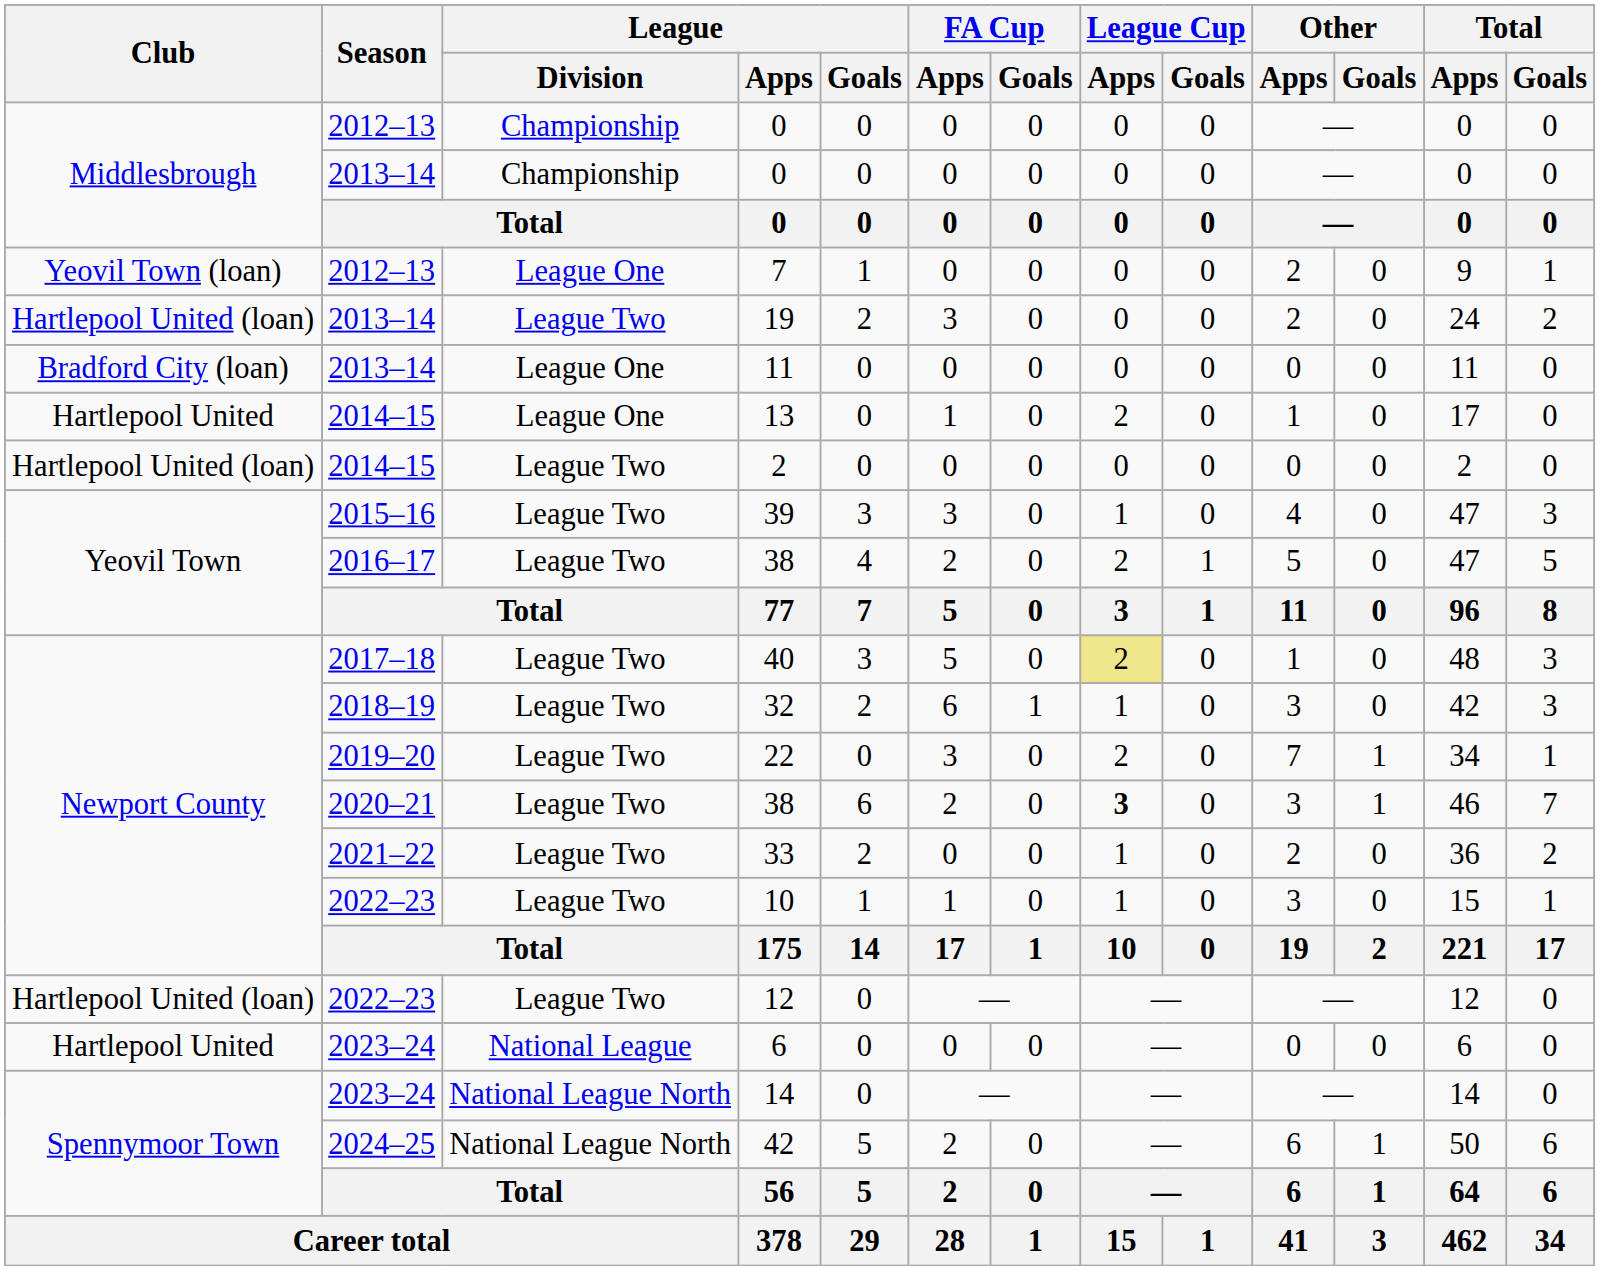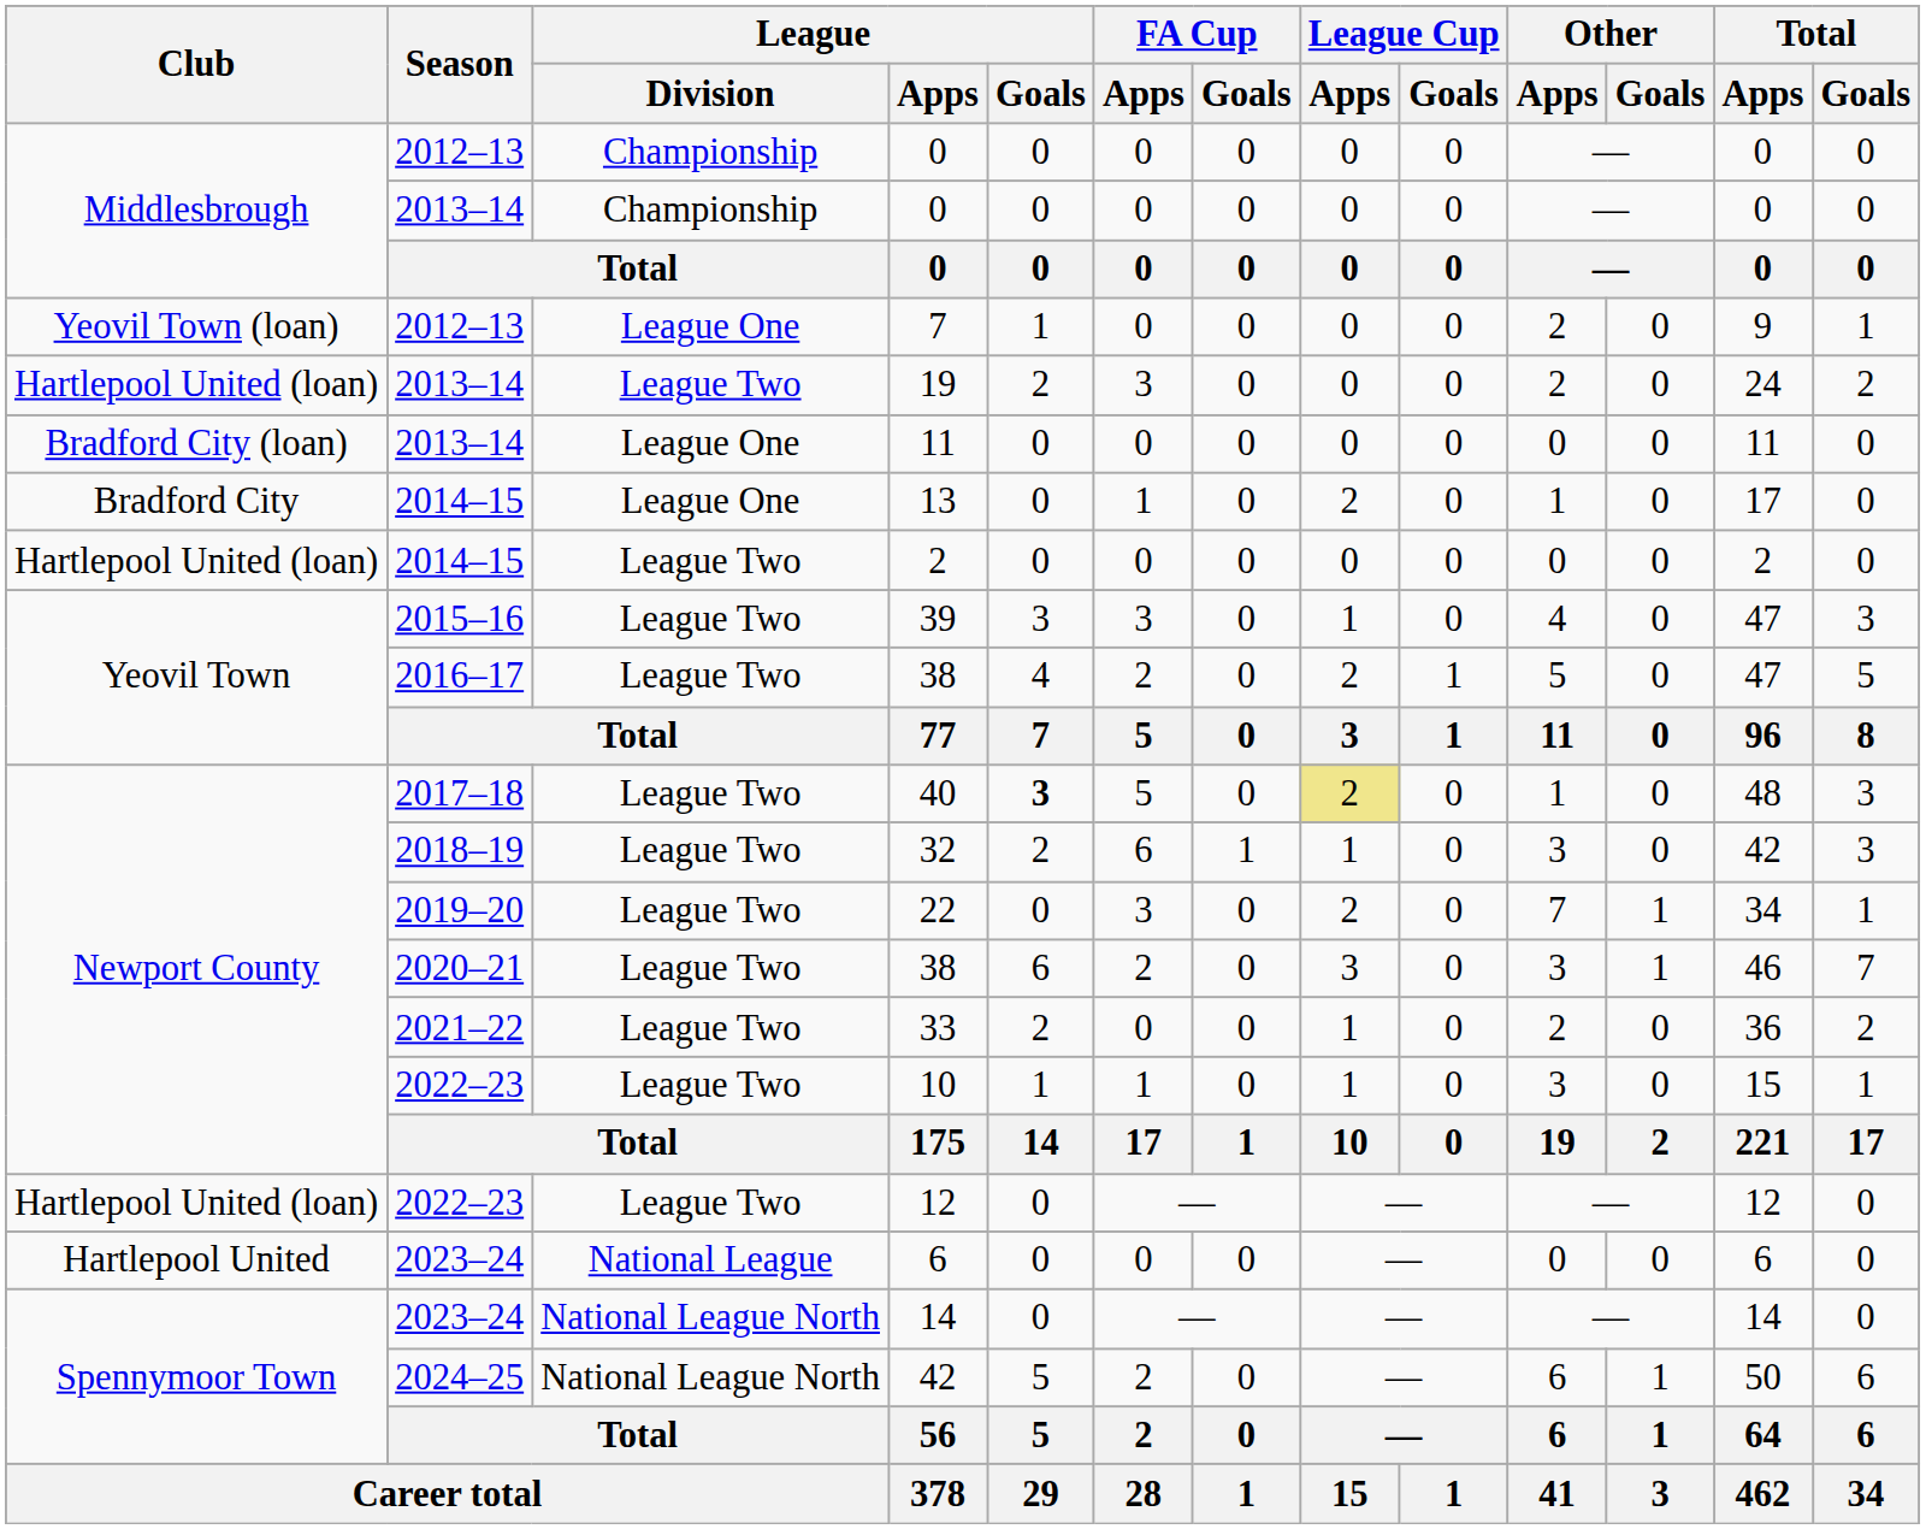 <table class=wikitable style="text-align: center">
 <tr>
 <th rowspan=2>Club</th>
 <th rowspan=2>Season</th>
 <th colspan=3>League</th>
 <th colspan=2><a href='#'>FA Cup</a></th>
 <th colspan=2><a href='#'>League Cup</a></th>
 <th colspan=2>Other</th>
 <th colspan=2>Total</th>
 </tr>
 <tr>
 <th>Division</th>
 <th>Apps</th>
 <th>Goals</th>
 <th>Apps</th>
 <th>Goals</th>
 <th>Apps</th>
 <th>Goals</th>
 <th>Apps</th>
 <th>Goals</th>
 <th>Apps</th>
 <th>Goals</th>
 </tr>
 <tr>
 <td rowspan=3><a href='#'>Middlesbrough</a></td>
 <td><a href='#'>2012–13</a></td>
 <td><a href='#'>Championship</a></td>
 <td>0</td>
 <td>0</td>
 <td>0</td>
 <td>0</td>
 <td>0</td>
 <td>0</td>
 <td colspan=2>—</td>
 <td>0</td>
 <td>0</td>
 </tr>
 <tr>
 <td><a href='#'>2013–14</a></td>
 <td>Championship</td>
 <td>0</td>
 <td>0</td>
 <td>0</td>
 <td>0</td>
 <td>0</td>
 <td>0</td>
 <td colspan=2>—</td>
 <td>0</td>
 <td>0</td>
 </tr>
 <tr>
 <th colspan=2>Total</th>
 <th>0</th>
 <th>0</th>
 <th>0</th>
 <th>0</th>
 <th>0</th>
 <th>0</th>
 <th colspan=2>—</th>
 <th>0</th>
 <th>0</th>
 </tr>
 <tr>
 <td><a href='#'>Yeovil Town</a> (loan)</td>
 <td><a href='#'>2012–13</a></td>
 <td><a href='#'>League One</a></td>
 <td>7</td>
 <td>1</td>
 <td>0</td>
 <td>0</td>
 <td>0</td>
 <td>0</td>
 <td>2</td>
 <td>0</td>
 <td>9</td>
 <td>1</td>
 </tr>
 <tr>
 <td><a href='#'>Hartlepool United</a> (loan)</td>
 <td><a href='#'>2013–14</a></td>
 <td><a href='#'>League Two</a></td>
 <td>19</td>
 <td>2</td>
 <td>3</td>
 <td>0</td>
 <td>0</td>
 <td>0</td>
 <td>2</td>
 <td>0</td>
 <td>24</td>
 <td>2</td>
 </tr>
 <tr>
 <td><a href='#'>Bradford City</a> (loan)</td>
 <td><a href='#'>2013–14</a></td>
 <td>League One</td>
 <td>11</td>
 <td>0</td>
 <td>0</td>
 <td>0</td>
 <td>0</td>
 <td>0</td>
 <td>0</td>
 <td>0</td>
 <td>11</td>
 <td>0</td>
 </tr>
 <tr>
-<td>Hartlepool United</td>
+<td>Bradford City</td>
 <td><a href='#'>2014–15</a></td>
 <td>League One</td>
 <td>13</td>
 <td>0</td>
 <td>1</td>
 <td>0</td>
 <td>2</td>
 <td>0</td>
 <td>1</td>
 <td>0</td>
 <td>17</td>
 <td>0</td>
 </tr>
 <tr>
 <td>Hartlepool United (loan)</td>
 <td><a href='#'>2014–15</a></td>
 <td>League Two</td>
 <td>2</td>
 <td>0</td>
 <td>0</td>
 <td>0</td>
 <td>0</td>
 <td>0</td>
 <td>0</td>
 <td>0</td>
 <td>2</td>
 <td>0</td>
 </tr>
 <tr>
 <td rowspan=3>Yeovil Town</td>
 <td><a href='#'>2015–16</a></td>
 <td>League Two</td>
 <td>39</td>
 <td>3</td>
 <td>3</td>
 <td>0</td>
 <td>1</td>
 <td>0</td>
 <td>4</td>
 <td>0</td>
 <td>47</td>
 <td>3</td>
 </tr>
 <tr>
 <td><a href='#'>2016–17</a></td>
 <td>League Two</td>
 <td>38</td>
 <td>4</td>
 <td>2</td>
 <td>0</td>
 <td>2</td>
 <td>1</td>
 <td>5</td>
 <td>0</td>
 <td>47</td>
 <td>5</td>
 </tr>
 <tr>
 <th colspan=2>Total</th>
 <th>77</th>
 <th>7</th>
 <th>5</th>
 <th>0</th>
 <th>3</th>
 <th>1</th>
 <th>11</th>
 <th>0</th>
 <th>96</th>
 <th>8</th>
 </tr>
 <tr>
 <td rowspan=7><a href='#'>Newport County</a></td>
 <td><a href='#'>2017–18</a></td>
 <td>League Two</td>
 <td>40</td>
-<td>3</td>
+<td><strong>3</strong></td>
 <td>5</td>
 <td>0</td>
 <td style="background: khaki;">2</td>
 <td>0</td>
 <td>1</td>
 <td>0</td>
 <td>48</td>
 <td>3</td>
 </tr>
 <tr>
 <td><a href='#'>2018–19</a></td>
 <td>League Two</td>
 <td>32</td>
 <td>2</td>
 <td>6</td>
 <td>1</td>
 <td>1</td>
 <td>0</td>
 <td>3</td>
 <td>0</td>
 <td>42</td>
 <td>3</td>
 </tr>
 <tr>
 <td><a href='#'>2019–20</a></td>
 <td>League Two</td>
 <td>22</td>
 <td>0</td>
 <td>3</td>
 <td>0</td>
 <td>2</td>
 <td>0</td>
 <td>7</td>
 <td>1</td>
 <td>34</td>
 <td>1</td>
 </tr>
 <tr>
 <td><a href='#'>2020–21</a></td>
 <td>League Two</td>
 <td>38</td>
 <td>6</td>
 <td>2</td>
 <td>0</td>
-<td><strong>3</strong></td>
+<td>3</td>
 <td>0</td>
 <td>3</td>
 <td>1</td>
 <td>46</td>
 <td>7</td>
 </tr>
 <tr>
 <td><a href='#'>2021–22</a></td>
 <td>League Two</td>
 <td>33</td>
 <td>2</td>
 <td>0</td>
 <td>0</td>
 <td>1</td>
 <td>0</td>
 <td>2</td>
 <td>0</td>
 <td>36</td>
 <td>2</td>
 </tr>
 <tr>
 <td><a href='#'>2022–23</a></td>
 <td>League Two</td>
 <td>10</td>
 <td>1</td>
 <td>1</td>
 <td>0</td>
 <td>1</td>
 <td>0</td>
 <td>3</td>
 <td>0</td>
 <td>15</td>
 <td>1</td>
 </tr>
 <tr>
 <th colspan=2>Total</th>
 <th>175</th>
 <th>14</th>
 <th>17</th>
 <th>1</th>
 <th>10</th>
 <th>0</th>
 <th>19</th>
 <th>2</th>
 <th>221</th>
 <th>17</th>
 </tr>
 <tr>
 <td>Hartlepool United (loan)</td>
 <td><a href='#'>2022–23</a></td>
 <td>League Two</td>
 <td>12</td>
 <td>0</td>
 <td colspan=2>—</td>
 <td colspan=2>—</td>
 <td colspan=2>—</td>
 <td>12</td>
 <td>0</td>
 </tr>
 <tr>
 <td>Hartlepool United</td>
 <td><a href='#'>2023–24</a></td>
 <td><a href='#'>National League</a></td>
 <td>6</td>
 <td>0</td>
 <td>0</td>
 <td>0</td>
 <td colspan=2>—</td>
 <td>0</td>
 <td>0</td>
 <td>6</td>
 <td>0</td>
 </tr>
 <tr>
 <td rowspan=3><a href='#'>Spennymoor Town</a></td>
 <td><a href='#'>2023–24</a></td>
 <td><a href='#'>National League North</a></td>
 <td>14</td>
 <td>0</td>
 <td colspan=2>—</td>
 <td colspan=2>—</td>
 <td colspan=2>—</td>
 <td>14</td>
 <td>0</td>
 </tr>
 <tr>
 <td><a href='#'>2024–25</a></td>
 <td>National League North</td>
 <td>42</td>
 <td>5</td>
 <td>2</td>
 <td>0</td>
 <td colspan=2>—</td>
 <td>6</td>
 <td>1</td>
 <td>50</td>
 <td>6</td>
 </tr>
 <tr>
 <th colspan=2>Total</th>
 <th>56</th>
 <th>5</th>
 <th>2</th>
 <th>0</th>
 <th colspan=2>—</th>
 <th>6</th>
 <th>1</th>
 <th>64</th>
 <th>6</th>
 </tr>
 <tr>
 <th colspan=3>Career total</th>
 <th>378</th>
 <th>29</th>
 <th>28</th>
 <th>1</th>
 <th>15</th>
 <th>1</th>
 <th>41</th>
 <th>3</th>
 <th>462</th>
 <th>34</th>
 </tr>
 </table>
